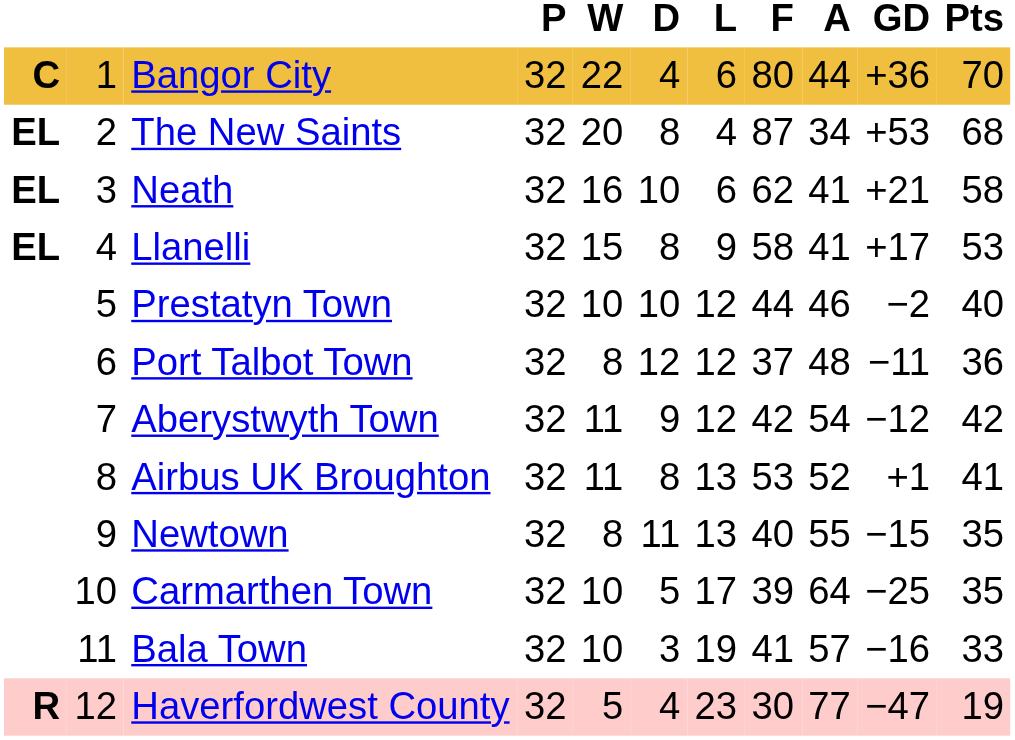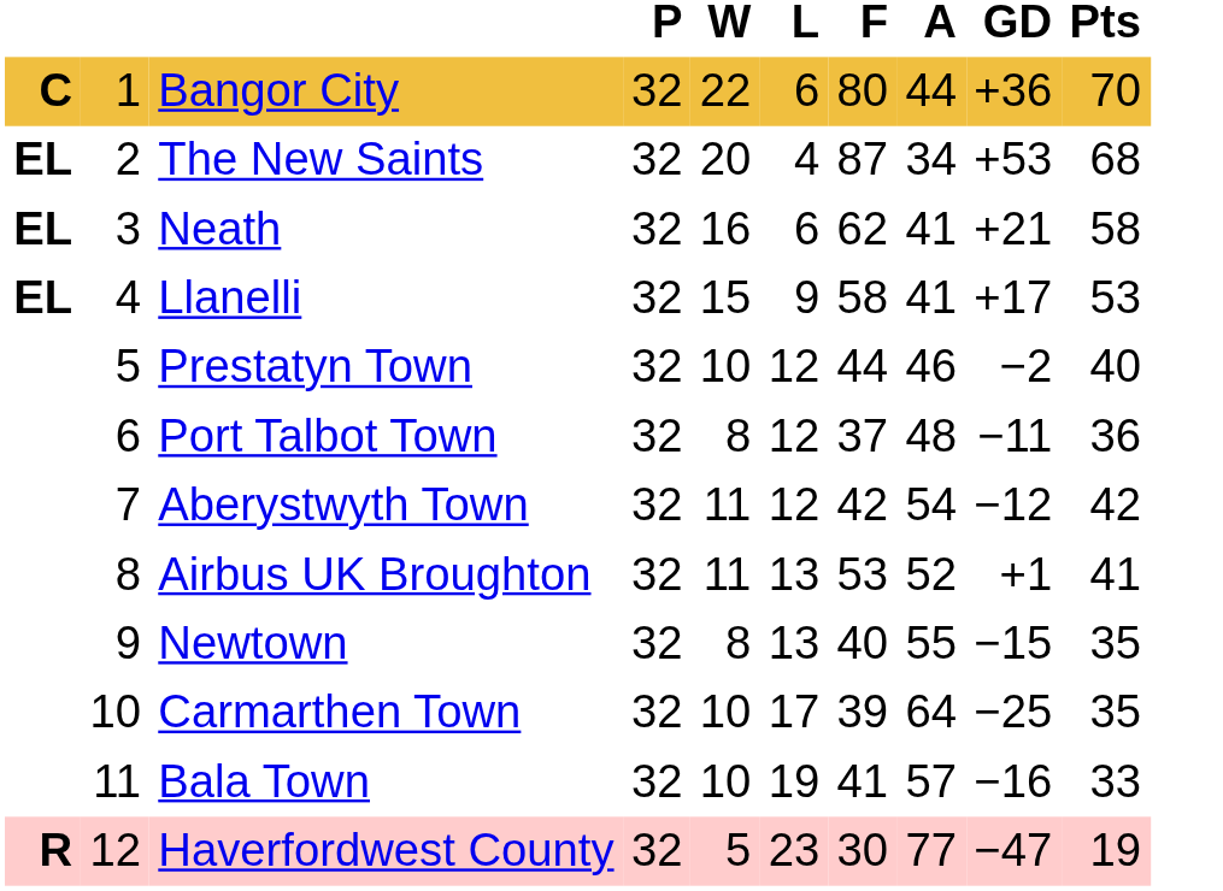 <table cellspacing="0" cellpadding="3" style="text-align: right;">
 <tr>
 <th></th>
 <th></th>
 <th></th>
 <th>P</th>
 <th>W</th>
-<th>D</th>
 <th>L</th>
 <th>F</th>
 <th>A</th>
 <th>GD</th>
 <th>Pts</th>
 </tr>
 <tr style="text-align:right; background:#f0bf3f;">
 <td><strong>C</strong></td>
 <td>1</td>
 <td align="left"><a href='#'>Bangor City</a></td>
 <td>32</td>
 <td>22</td>
-<td>4</td>
 <td>6</td>
 <td>80</td>
 <td>44</td>
 <td>+36</td>
 <td>70</td>
 </tr>
 <tr>
 <td><strong>EL</strong></td>
 <td>2</td>
 <td align="left"><a href='#'>The New Saints</a></td>
 <td>32</td>
 <td>20</td>
-<td>8</td>
 <td>4</td>
 <td>87</td>
 <td>34</td>
 <td>+53</td>
 <td>68</td>
 </tr>
 <tr>
 <td><strong>EL</strong></td>
 <td>3</td>
 <td align="left"><a href='#'>Neath</a></td>
 <td>32</td>
 <td>16</td>
-<td>10</td>
 <td>6</td>
 <td>62</td>
 <td>41</td>
 <td>+21</td>
 <td>58</td>
 </tr>
 <tr>
 <td><strong>EL</strong></td>
 <td>4</td>
 <td align="left"><a href='#'>Llanelli</a></td>
 <td>32</td>
 <td>15</td>
-<td>8</td>
 <td>9</td>
 <td>58</td>
 <td>41</td>
 <td>+17</td>
 <td>53</td>
 </tr>
 <tr>
 <td> </td>
 <td>5</td>
 <td align="left"><a href='#'>Prestatyn Town</a></td>
 <td>32</td>
-<td>10</td>
 <td>10</td>
 <td>12</td>
 <td>44</td>
 <td>46</td>
 <td>−2</td>
 <td>40</td>
 </tr>
 <tr>
 <td> </td>
 <td>6</td>
 <td align="left"><a href='#'>Port Talbot Town</a></td>
 <td>32</td>
 <td>8</td>
 <td>12</td>
-<td>12</td>
 <td>37</td>
 <td>48</td>
 <td>−11</td>
 <td>36</td>
 </tr>
 <tr>
 <td> </td>
 <td>7</td>
 <td align="left"><a href='#'>Aberystwyth Town</a></td>
 <td>32</td>
 <td>11</td>
-<td>9</td>
 <td>12</td>
 <td>42</td>
 <td>54</td>
 <td>−12</td>
 <td>42</td>
 </tr>
 <tr>
 <td> </td>
 <td>8</td>
 <td align="left"><a href='#'>Airbus UK Broughton</a></td>
 <td>32</td>
 <td>11</td>
-<td>8</td>
 <td>13</td>
 <td>53</td>
 <td>52</td>
 <td>+1</td>
 <td>41</td>
 </tr>
 <tr>
 <td> </td>
 <td>9</td>
 <td align="left"><a href='#'>Newtown</a></td>
 <td>32</td>
 <td>8</td>
-<td>11</td>
 <td>13</td>
 <td>40</td>
 <td>55</td>
 <td>−15</td>
 <td>35</td>
 </tr>
 <tr>
 <td> </td>
 <td>10</td>
 <td align="left"><a href='#'>Carmarthen Town</a></td>
 <td>32</td>
 <td>10</td>
-<td>5</td>
 <td>17</td>
 <td>39</td>
 <td>64</td>
 <td>−25</td>
 <td>35</td>
 </tr>
 <tr>
 <td> </td>
 <td>11</td>
 <td align="left"><a href='#'>Bala Town</a></td>
 <td>32</td>
 <td>10</td>
-<td>3</td>
 <td>19</td>
 <td>41</td>
 <td>57</td>
 <td>−16</td>
 <td>33</td>
 </tr>
 <tr style="background:#fcc;">
 <td><strong>R</strong></td>
 <td>12</td>
 <td align="left"><a href='#'>Haverfordwest County</a></td>
 <td>32</td>
 <td>5</td>
-<td>4</td>
 <td>23</td>
 <td>30</td>
 <td>77</td>
 <td>−47</td>
 <td>19</td>
 </tr>
 </table>
